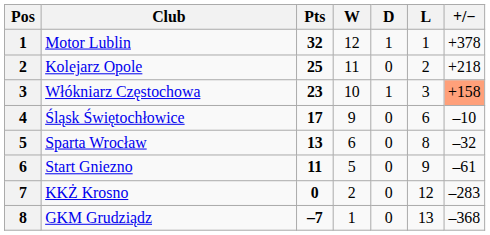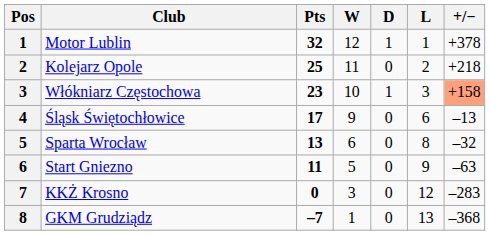 <table class="wikitable">
 <tr>
 <th width=30>Pos</th>
 <th width=250>Club</th>
 <th width=30>Pts</th>
 <th width=30>W</th>
 <th width=30>D</th>
 <th width=30>L</th>
 <th width=30>+/−</th>
 </tr>
 <tr align=center>
 <th>1</th>
 <td align=left><a href='#'>Motor Lublin</a></td>
 <td><strong>32</strong></td>
 <td>12</td>
 <td>1</td>
 <td>1</td>
 <td>+378</td>
 </tr>
 <tr align=center>
 <th>2</th>
 <td align=left><a href='#'>Kolejarz Opole</a></td>
 <td><strong>25</strong></td>
 <td>11</td>
 <td>0</td>
 <td>2</td>
 <td>+218</td>
 </tr>
 <tr align=center>
 <th>3</th>
 <td align=left><a href='#'>Włókniarz Częstochowa</a></td>
 <td><strong>23</strong></td>
 <td>10</td>
 <td>1</td>
 <td>3</td>
 <td style="background: lightsalmon;">+158</td>
 </tr>
 <tr align=center>
 <th>4</th>
 <td align=left><a href='#'>Śląsk Świętochłowice</a></td>
 <td><strong>17</strong></td>
 <td>9</td>
 <td>0</td>
 <td>6</td>
-<td>–10</td>
+<td>–13</td>
 </tr>
 <tr align=center>
 <th>5</th>
 <td align=left><a href='#'>Sparta Wrocław</a></td>
 <td><strong>13</strong></td>
 <td>6</td>
 <td>0</td>
 <td>8</td>
 <td>–32</td>
 </tr>
 <tr align=center>
 <th>6</th>
 <td align=left><a href='#'>Start Gniezno</a></td>
 <td><strong>11</strong></td>
 <td>5</td>
 <td>0</td>
 <td>9</td>
-<td>–61</td>
+<td>–63</td>
 </tr>
 <tr align=center>
 <th>7</th>
 <td align=left><a href='#'>KKŻ Krosno</a></td>
 <td><strong>0</strong></td>
-<td>2</td>
+<td>3</td>
 <td>0</td>
 <td>12</td>
 <td>–283</td>
 </tr>
 <tr align=center>
 <th>8</th>
 <td align=left><a href='#'>GKM Grudziądz</a></td>
 <td><strong>–7</strong></td>
 <td>1</td>
 <td>0</td>
 <td>13</td>
 <td>–368</td>
 </tr>
 </table>
